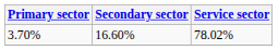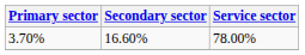 <table class="wikitable" border="1">
 <tr>
 <th><a href='#'>Primary sector</a></th>
 <th><a href='#'>Secondary sector</a></th>
 <th><a href='#'>Service sector</a></th>
 </tr>
 <tr>
 <td>3.70%</td>
 <td>16.60%</td>
-<td>78.02%</td>
+<td>78.00%</td>
 </tr>
 <tr>
 </tr>
 </table>
